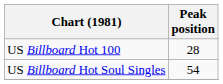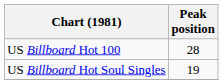 <table class="wikitable sortable">
 <tr>
 <th>Chart (1981)</th>
 <th>Peak<br>position</th>
 </tr>
 <tr>
 <td>US <a href='#'><em>Billboard</em> Hot 100</a></td>
 <td style="text-align:center;">28</td>
 </tr>
 <tr>
 <td>US <a href='#'><em>Billboard</em> Hot Soul Singles</a></td>
-<td style="text-align:center;">54</td>
+<td style="text-align:center;">19</td>
 </tr>
 <tr>
 </tr>
 </table>
